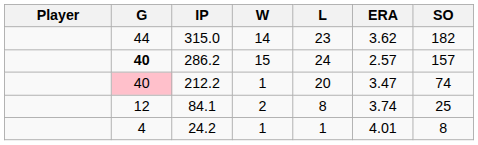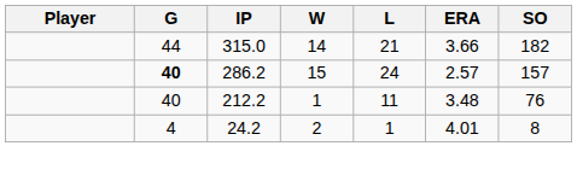 <table class="wikitable sortable">
 <tr>
 <th bgcolor="#DDDDFF" width="16%">Player</th>
 <th bgcolor="#DDDDFF" width="9%">G</th>
 <th bgcolor="#DDDDFF" width="9%">IP</th>
 <th bgcolor="#DDDDFF" width="9%">W</th>
 <th bgcolor="#DDDDFF" width="9%">L</th>
 <th bgcolor="#DDDDFF" width="9%">ERA</th>
 <th bgcolor="#DDDDFF" width="9%">SO</th>
 </tr>
 <tr align="center">
 <td></td>
 <td>44</td>
 <td>315.0</td>
 <td>14</td>
-<td>23</td>
-<td>3.62</td>
+<td>21</td>
+<td>3.66</td>
 <td>182</td>
 </tr>
 <tr align="center">
 <td></td>
 <td><strong>40</strong></td>
 <td>286.2</td>
 <td>15</td>
 <td>24</td>
 <td>2.57</td>
 <td>157</td>
 </tr>
 <tr align="center">
 <td></td>
-<td style="background: pink;">40</td>
+<td>40</td>
 <td>212.2</td>
 <td>1</td>
-<td>20</td>
-<td>3.47</td>
-<td>74</td>
-</tr>
-<tr align="center">
-<td></td>
-<td>12</td>
-<td>84.1</td>
-<td>2</td>
-<td>8</td>
-<td>3.74</td>
-<td>25</td>
+<td>11</td>
+<td>3.48</td>
+<td>76</td>
 </tr>
 <tr align="center">
 <td></td>
 <td>4</td>
 <td>24.2</td>
-<td>1</td>
+<td>2</td>
 <td>1</td>
 <td>4.01</td>
 <td>8</td>
 </tr>
 </table>
